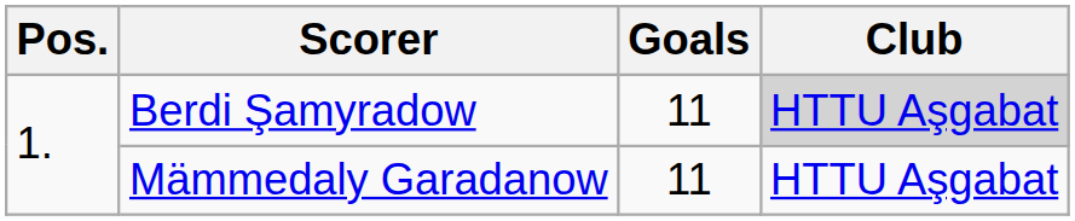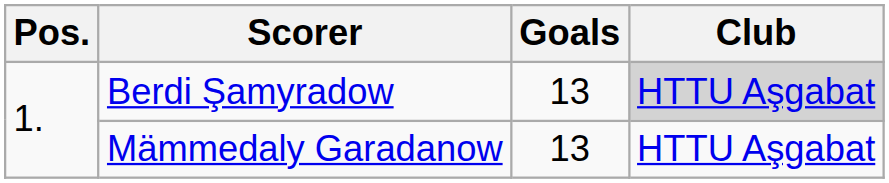 <table class="wikitable">
 <tr>
 <th>Pos.</th>
 <th>Scorer</th>
 <th>Goals</th>
 <th>Club</th>
 </tr>
 <tr>
 <td rowspan=2>1.</td>
 <td> <a href='#'>Berdi Şamyradow</a></td>
-<td align=center>11</td>
+<td align=center>13</td>
 <td style="background: lightgrey;"><a href='#'>HTTU Aşgabat</a></td>
 </tr>
 <tr>
 <td> <a href='#'>Mämmedaly Garadanow</a></td>
-<td align=center>11</td>
+<td align=center>13</td>
 <td><a href='#'>HTTU Aşgabat</a></td>
 </tr>
 </table>
